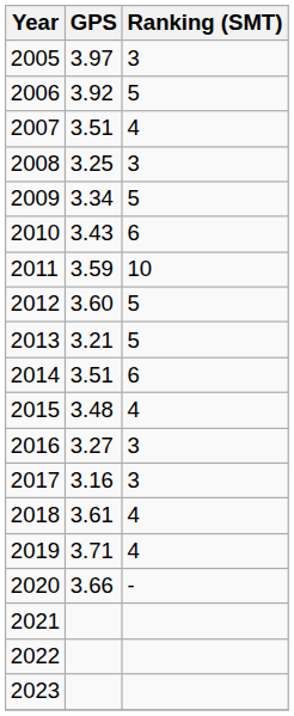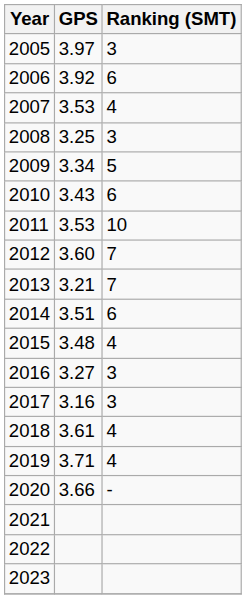 <table class="wikitable">
 <tr>
 <th>Year</th>
 <th>GPS</th>
 <th>Ranking (SMT)</th>
 </tr>
 <tr>
 <td>2005</td>
 <td>3.97</td>
 <td>3</td>
 </tr>
 <tr>
 <td>2006</td>
 <td>3.92</td>
-<td>5</td>
+<td>6</td>
 </tr>
 <tr>
 <td>2007</td>
-<td>3.51</td>
+<td>3.53</td>
 <td>4</td>
 </tr>
 <tr>
 <td>2008</td>
 <td>3.25</td>
 <td>3</td>
 </tr>
 <tr>
 <td>2009</td>
 <td>3.34</td>
 <td>5</td>
 </tr>
 <tr>
 <td>2010</td>
 <td>3.43</td>
 <td>6</td>
 </tr>
 <tr>
 <td>2011</td>
-<td>3.59</td>
+<td>3.53</td>
 <td>10</td>
 </tr>
 <tr>
 <td>2012</td>
 <td>3.60</td>
-<td>5</td>
+<td>7</td>
 </tr>
 <tr>
 <td>2013</td>
 <td>3.21</td>
-<td>5</td>
+<td>7</td>
 </tr>
 <tr>
 <td>2014</td>
 <td>3.51</td>
 <td>6</td>
 </tr>
 <tr>
 <td>2015</td>
 <td>3.48</td>
 <td>4</td>
 </tr>
 <tr>
 <td>2016</td>
 <td>3.27</td>
 <td>3</td>
 </tr>
 <tr>
 <td>2017</td>
 <td>3.16</td>
 <td>3</td>
 </tr>
 <tr>
 <td>2018</td>
 <td>3.61</td>
 <td>4</td>
 </tr>
 <tr>
 <td>2019</td>
 <td>3.71</td>
 <td>4</td>
 </tr>
 <tr>
 <td>2020</td>
 <td>3.66</td>
 <td>-</td>
 </tr>
 <tr>
 <td>2021</td>
 <td></td>
 <td></td>
 </tr>
 <tr>
 <td>2022</td>
 <td></td>
 <td></td>
 </tr>
 <tr>
 <td>2023</td>
 <td></td>
 <td></td>
 </tr>
 <tr>
 </tr>
 </table>
